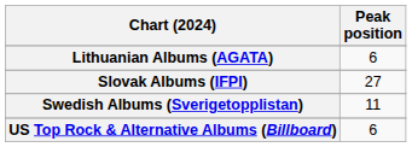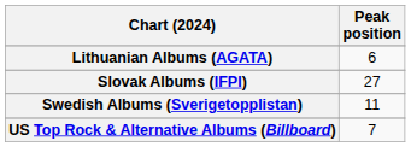 <table class="wikitable sortable plainrowheaders" style="text-align:center">
 <tr>
 <th scope="col">Chart (2024)</th>
 <th scope="col">Peak<br>position</th>
 </tr>
 <tr>
 </tr>
 <tr>
 </tr>
 <tr>
 </tr>
 <tr>
 </tr>
 <tr>
 </tr>
 <tr>
 </tr>
 <tr>
 </tr>
 <tr>
 </tr>
 <tr>
 </tr>
 <tr>
 </tr>
 <tr>
 </tr>
 <tr>
 </tr>
 <tr>
 </tr>
 <tr>
 <th scope="row">Lithuanian Albums (<a href='#'>AGATA</a>)</th>
 <td>6</td>
 </tr>
 <tr>
 </tr>
 <tr>
 </tr>
 <tr>
 </tr>
 <tr>
 </tr>
 <tr>
 </tr>
 <tr>
 <th scope="row">Slovak Albums (<a href='#'>IFPI</a>)</th>
 <td>27</td>
 </tr>
 <tr>
 </tr>
 <tr>
 <th scope="row">Swedish Albums (<a href='#'>Sverigetopplistan</a>)</th>
 <td>11</td>
 </tr>
 <tr>
 </tr>
 <tr>
 </tr>
 <tr>
 </tr>
 <tr>
 <th scope="row">US <a href='#'>Top Rock & Alternative Albums</a> (<em><a href='#'>Billboard</a></em>)</th>
-<td>6</td>
+<td>7</td>
 </tr>
 </table>
